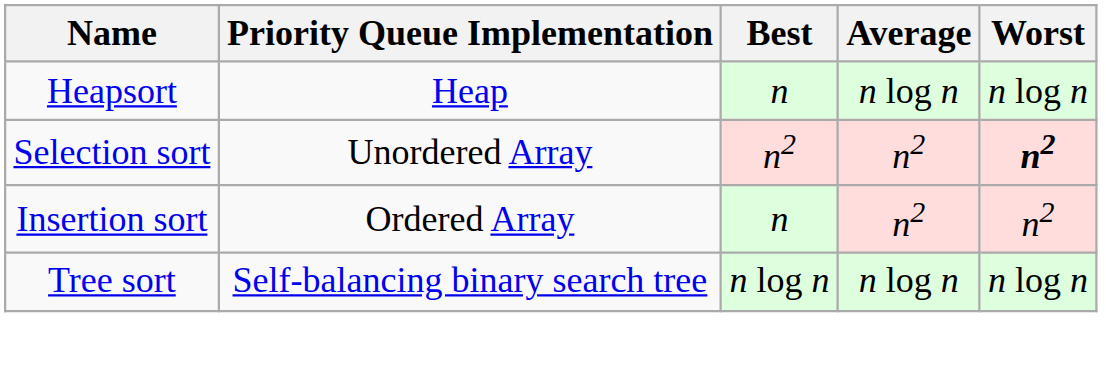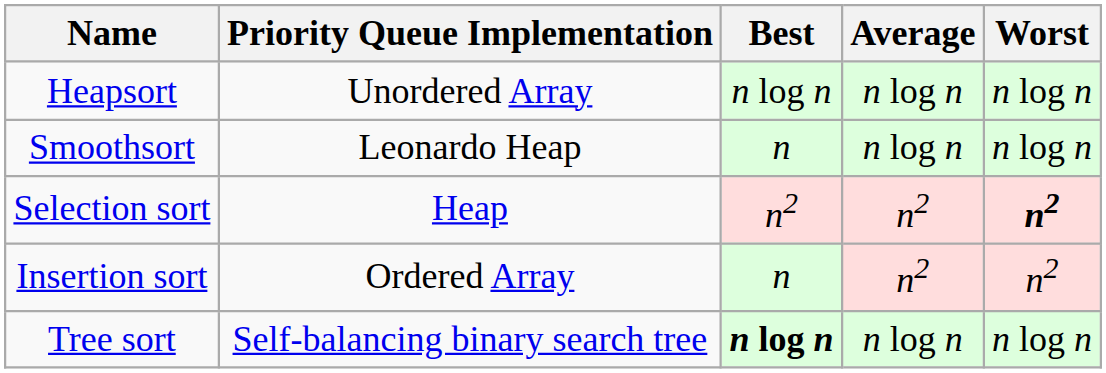 <table class="wikitable sortable">
 <tr>
 <th>Name</th>
 <th>Priority Queue Implementation</th>
 <th>Best</th>
 <th>Average</th>
 <th>Worst</th>
 </tr>
 <tr align="center">
 <td><a href='#'>Heapsort</a></td>
-<td><a href='#'>Heap</a></td>
+<td>Unordered <a href='#'>Array</a></td>
+<td style="background:#dfd"><em>n</em> log <em>n</em></td>
+<td style="background:#dfd"><em>n</em> log <em>n</em></td>
+<td style="background:#dfd"><em>n</em> log <em>n</em></td>
+</tr>
+<tr align="center">
+<td><a href='#'>Smoothsort</a></td>
+<td>Leonardo Heap</td>
 <td style="background:#dfd"><em>n</em></td>
 <td style="background:#dfd"><em>n</em> log <em>n</em></td>
 <td style="background:#dfd"><em>n</em> log <em>n</em></td>
 </tr>
 <tr align="center">
 <td><a href='#'>Selection sort</a></td>
-<td>Unordered <a href='#'>Array</a></td>
+<td><a href='#'>Heap</a></td>
 <td style="background:#fdd"><em>n<sup>2</sup></em></td>
 <td style="background:#fdd"><em>n<sup>2</sup></em></td>
 <td style="background:#fdd"><strong><em>n<sup>2</sup></em></strong></td>
 </tr>
 <tr align="center">
 <td><a href='#'>Insertion sort</a></td>
 <td>Ordered <a href='#'>Array</a></td>
 <td style="background:#dfd"><em>n</em></td>
 <td style="background:#fdd"><em>n<sup>2</sup></em></td>
 <td style="background:#fdd"><em>n<sup>2</sup></em></td>
 </tr>
 <tr align="center">
 <td><a href='#'>Tree sort</a></td>
 <td><a href='#'>Self-balancing binary search tree</a></td>
-<td style="background:#dfd"><em>n</em> log <em>n</em></td>
+<td style="background:#dfd"><strong><em>n</em> log <em>n</em></strong></td>
 <td style="background:#dfd"><em>n</em> log <em>n</em></td>
 <td style="background:#dfd"><em>n</em> log <em>n</em></td>
 </tr>
 </table>
